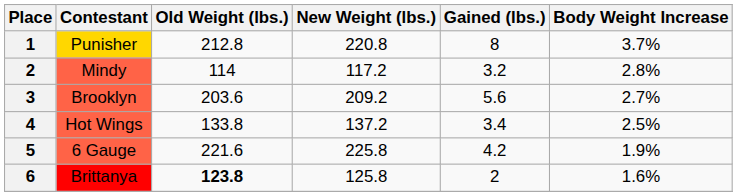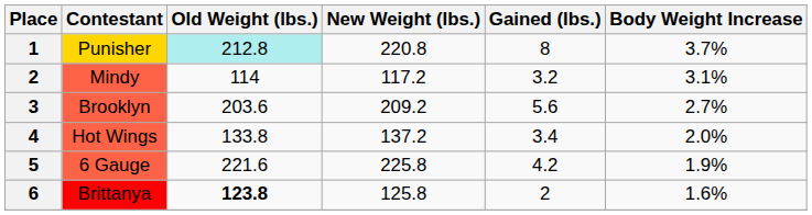 <table class="wikitable" style="text-align:center">
 <tr>
 <th>Place</th>
 <th>Contestant</th>
 <th>Old Weight (lbs.)</th>
 <th>New Weight (lbs.)</th>
 <th>Gained (lbs.)</th>
 <th>Body Weight Increase</th>
 </tr>
 <tr>
 <th>1</th>
 <td bgcolor="gold">Punisher</td>
-<td>212.8</td>
+<td style="background: paleturquoise;">212.8</td>
 <td>220.8</td>
 <td>8</td>
 <td>3.7%</td>
 </tr>
 <tr>
 <th>2</th>
 <td bgcolor="tomato">Mindy</td>
 <td>114</td>
 <td>117.2</td>
 <td>3.2</td>
-<td>2.8%</td>
+<td>3.1%</td>
 </tr>
 <tr>
 <th>3</th>
 <td bgcolor="tomato">Brooklyn</td>
 <td>203.6</td>
 <td>209.2</td>
 <td>5.6</td>
 <td>2.7%</td>
 </tr>
 <tr>
 <th>4</th>
 <td bgcolor="tomato">Hot Wings</td>
 <td>133.8</td>
 <td>137.2</td>
 <td>3.4</td>
-<td>2.5%</td>
+<td>2.0%</td>
 </tr>
 <tr>
 <th>5</th>
 <td bgcolor="tomato">6 Gauge</td>
 <td>221.6</td>
 <td>225.8</td>
 <td>4.2</td>
 <td>1.9%</td>
 </tr>
 <tr>
 <th>6</th>
 <td bgcolor="red">Brittanya</td>
 <td><strong>123.8</strong></td>
 <td>125.8</td>
 <td>2</td>
 <td>1.6%</td>
 </tr>
 <tr>
 </tr>
 </table>
